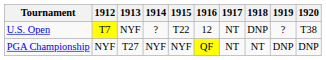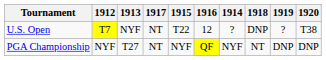 <table class="wikitable" style="font-size:95%;text-align:center;">
 <tr>
 <th>Tournament</th>
 <th>1912</th>
 <th>1913</th>
-<th>1914</th>
+<th>1917</th>
 <th>1915</th>
 <th>1916</th>
-<th>1917</th>
+<th>1914</th>
 <th>1918</th>
 <th>1919</th>
 <th>1920</th>
 </tr>
 <tr>
 <td align="left"><a href='#'>U.S. Open</a></td>
 <td style="background:yellow;">T7</td>
 <td>NYF</td>
-<td>?</td>
+<td>NT</td>
 <td>T22</td>
 <td>12</td>
-<td>NT</td>
+<td>?</td>
 <td>DNP</td>
 <td>?</td>
 <td>T38</td>
 </tr>
 <tr>
 <td align="left"><a href='#'>PGA Championship</a></td>
 <td>NYF</td>
 <td>T27</td>
-<td>NYF</td>
+<td>NT</td>
 <td>NYF</td>
 <td style="background:yellow;">QF</td>
-<td>NT</td>
+<td>NYF</td>
 <td>NT</td>
 <td>DNP</td>
 <td>DNP</td>
 </tr>
 </table>
